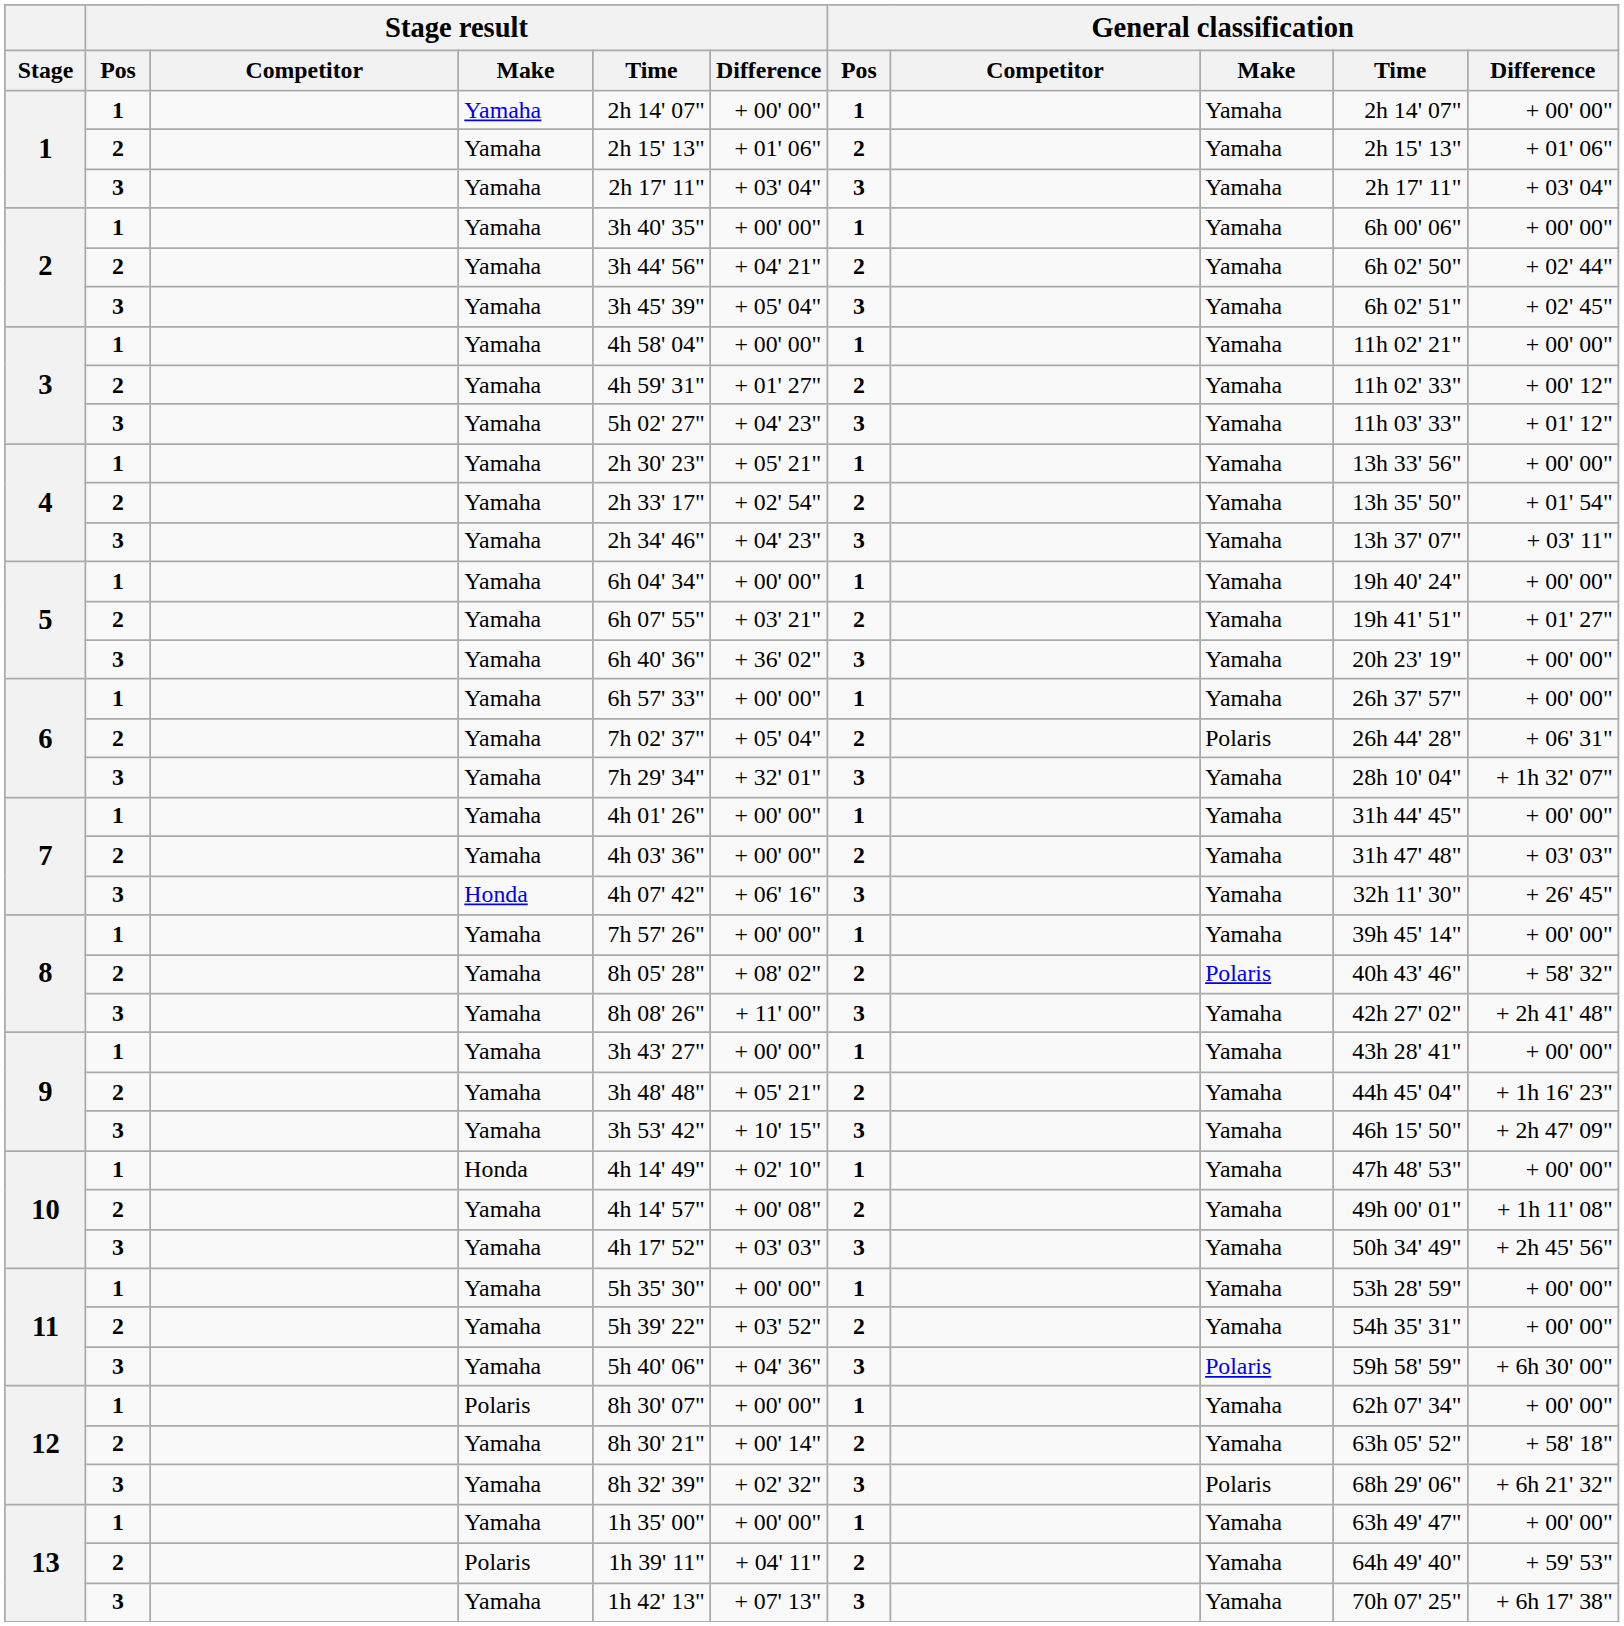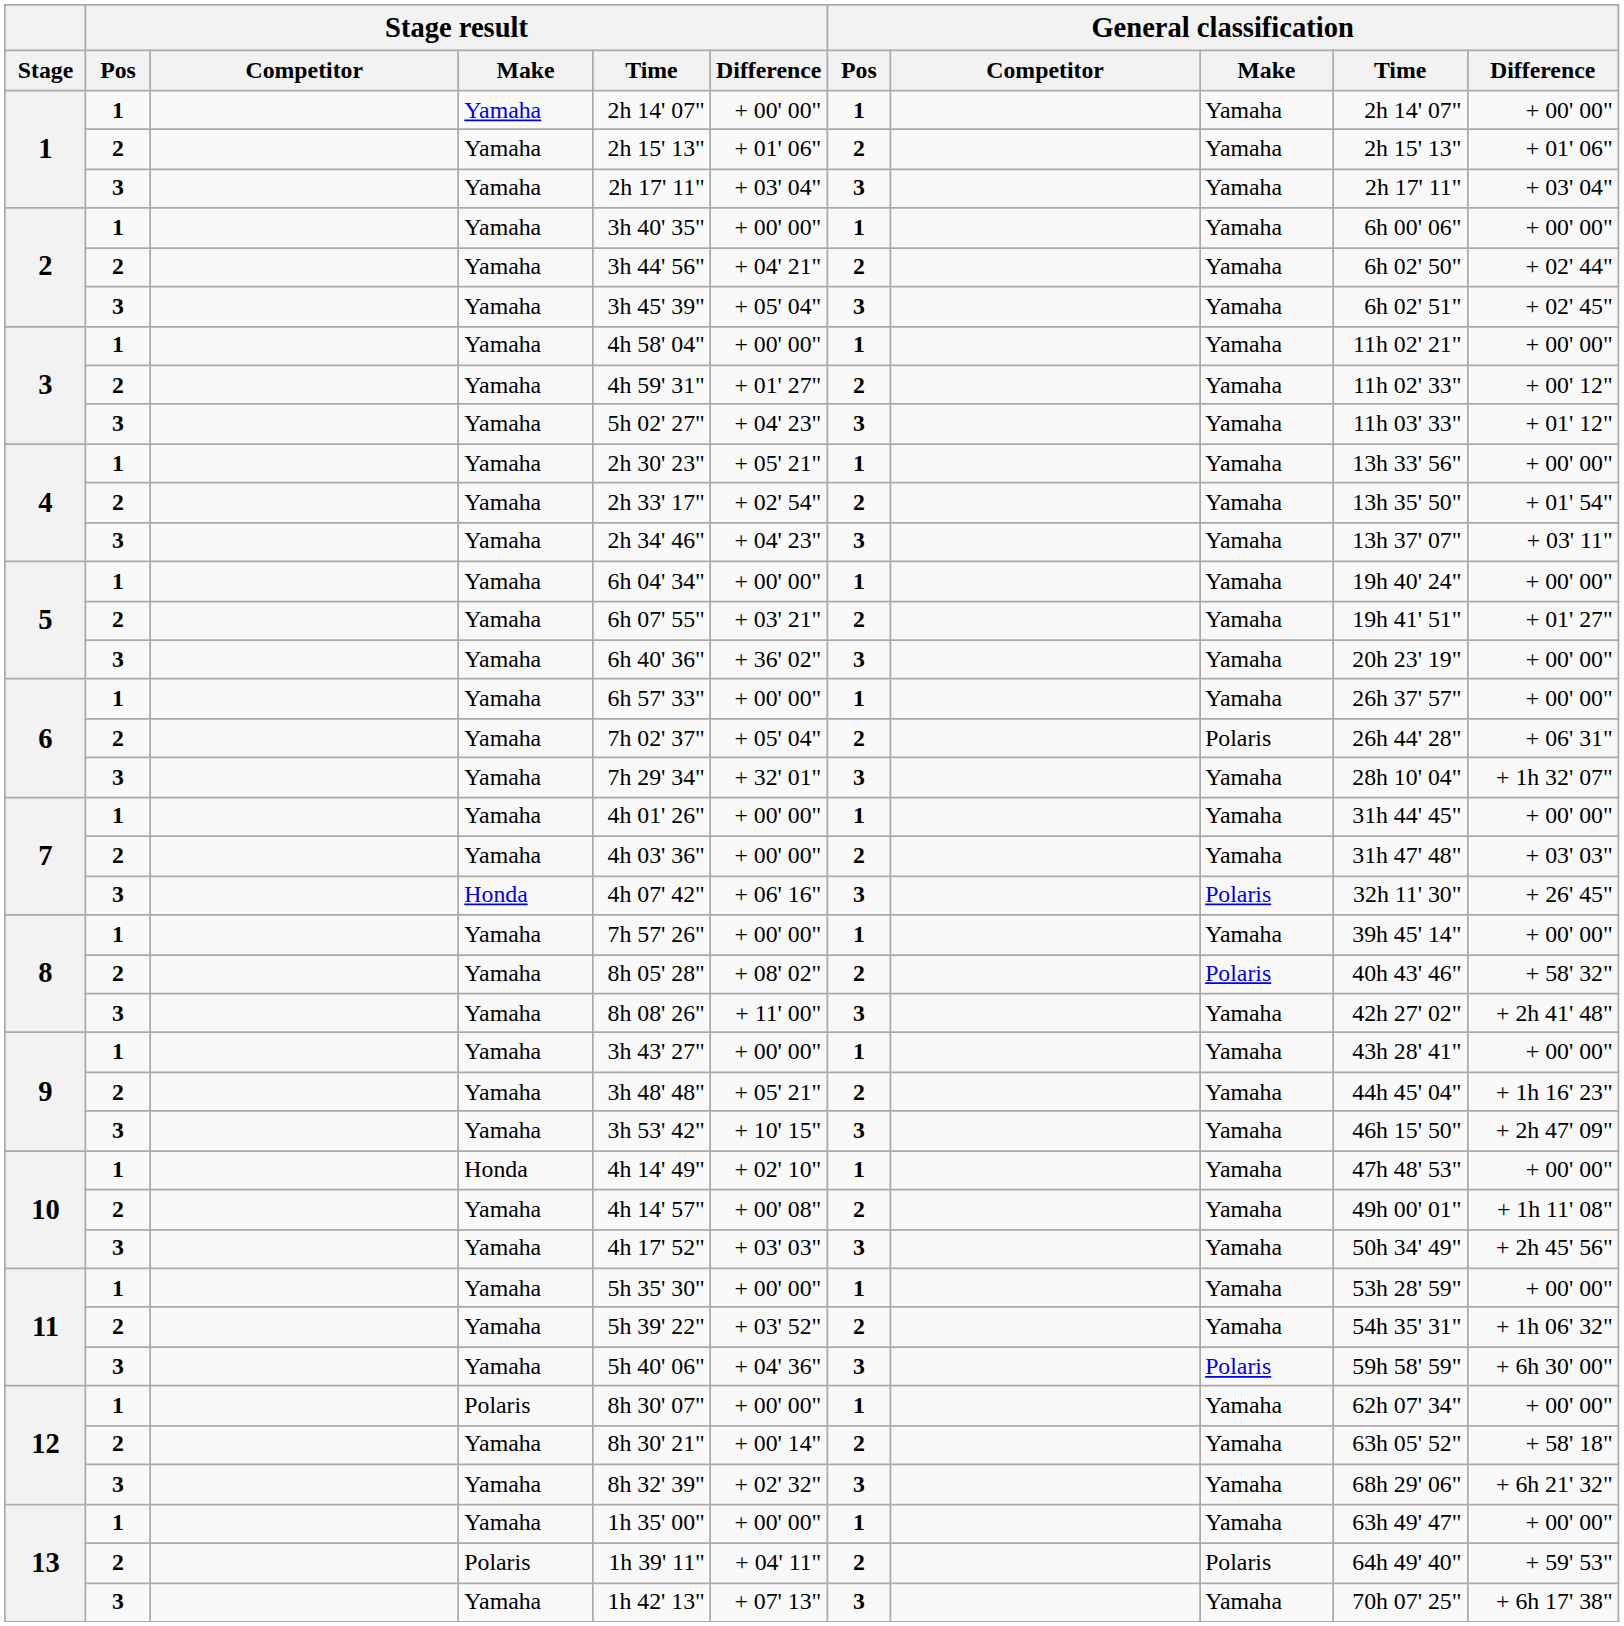 <table class="wikitable" style="font-size:85%;">
 <tr>
 <th></th>
 <th colspan=5><big>Stage result </big></th>
 <th colspan=5><big>General classification</big></th>
 </tr>
 <tr>
 <th width="40px">Stage</th>
 <th width="30px">Pos</th>
 <th width="170px">Competitor</th>
 <th width="70px">Make</th>
 <th width="61px">Time</th>
 <th width="60px">Difference</th>
 <th width="30px">Pos</th>
 <th width="170px">Competitor</th>
 <th width="70px">Make</th>
 <th width="70px">Time</th>
 <th width="80px">Difference</th>
 </tr>
 <tr>
 <th rowspan=3><big>1</big></th>
 <td align="center"><strong>1</strong></td>
 <td></td>
 <td><a href='#'>Yamaha</a></td>
 <td align="right">2h 14' 07"</td>
 <td align="right">+ 00' 00"</td>
 <td align="center"><strong>1</strong></td>
 <td></td>
 <td>Yamaha</td>
 <td align="right">2h 14' 07"</td>
 <td align="right">+ 00' 00"</td>
 </tr>
 <tr>
 <td align="center"><strong>2</strong></td>
 <td></td>
 <td>Yamaha</td>
 <td align="right">2h 15' 13"</td>
 <td align="right">+ 01' 06"</td>
 <td align="center"><strong>2</strong></td>
 <td></td>
 <td>Yamaha</td>
 <td align="right">2h 15' 13"</td>
 <td align="right">+ 01' 06"</td>
 </tr>
 <tr>
 <td align="center"><strong>3</strong></td>
 <td></td>
 <td>Yamaha</td>
 <td align="right">2h 17' 11"</td>
 <td align="right">+ 03' 04"</td>
 <td align="center"><strong>3</strong></td>
 <td></td>
 <td>Yamaha</td>
 <td align="right">2h 17' 11"</td>
 <td align="right">+ 03' 04"</td>
 </tr>
 <tr>
 <th rowspan=3><big>2</big></th>
 <td align="center"><strong>1</strong></td>
 <td></td>
 <td>Yamaha</td>
 <td align="right">3h 40' 35"</td>
 <td align="right">+ 00' 00"</td>
 <td align="center"><strong>1</strong></td>
 <td></td>
 <td>Yamaha</td>
 <td align="right">6h 00' 06"</td>
 <td align="right">+ 00' 00"</td>
 </tr>
 <tr>
 <td align="center"><strong>2</strong></td>
 <td></td>
 <td>Yamaha</td>
 <td align="right">3h 44' 56"</td>
 <td align="right">+ 04' 21"</td>
 <td align="center"><strong>2</strong></td>
 <td></td>
 <td>Yamaha</td>
 <td align="right">6h 02' 50"</td>
 <td align="right">+ 02' 44"</td>
 </tr>
 <tr>
 <td align="center"><strong>3</strong></td>
 <td></td>
 <td>Yamaha</td>
 <td align="right">3h 45' 39"</td>
 <td align="right">+ 05' 04"</td>
 <td align="center"><strong>3</strong></td>
 <td></td>
 <td>Yamaha</td>
 <td align="right">6h 02' 51"</td>
 <td align="right">+ 02' 45"</td>
 </tr>
 <tr>
 <th rowspan=3><big>3</big></th>
 <td align="center"><strong>1</strong></td>
 <td></td>
 <td>Yamaha</td>
 <td align="right">4h 58' 04"</td>
 <td align="right">+ 00' 00"</td>
 <td align="center"><strong>1</strong></td>
 <td></td>
 <td>Yamaha</td>
 <td align="right">11h 02' 21"</td>
 <td align="right">+ 00' 00"</td>
 </tr>
 <tr>
 <td align="center"><strong>2</strong></td>
 <td></td>
 <td>Yamaha</td>
 <td align="right">4h 59' 31"</td>
 <td align="right">+ 01' 27"</td>
 <td align="center"><strong>2</strong></td>
 <td></td>
 <td>Yamaha</td>
 <td align="right">11h 02' 33"</td>
 <td align="right">+ 00' 12"</td>
 </tr>
 <tr>
 <td align="center"><strong>3</strong></td>
 <td></td>
 <td>Yamaha</td>
 <td align="right">5h 02' 27"</td>
 <td align="right">+ 04' 23"</td>
 <td align="center"><strong>3</strong></td>
 <td></td>
 <td>Yamaha</td>
 <td align="right">11h 03' 33"</td>
 <td align="right">+ 01' 12"</td>
 </tr>
 <tr>
 <th rowspan=3><big>4</big></th>
 <td align="center"><strong>1</strong></td>
 <td></td>
 <td>Yamaha</td>
 <td align="right">2h 30' 23"</td>
 <td align="right">+ 05' 21"</td>
 <td align="center"><strong>1</strong></td>
 <td></td>
 <td>Yamaha</td>
 <td align="right">13h 33' 56"</td>
 <td align="right">+ 00' 00"</td>
 </tr>
 <tr>
 <td align="center"><strong>2</strong></td>
 <td></td>
 <td>Yamaha</td>
 <td align="right">2h 33' 17"</td>
 <td align="right">+ 02' 54"</td>
 <td align="center"><strong>2</strong></td>
 <td></td>
 <td>Yamaha</td>
 <td align="right">13h 35' 50"</td>
 <td align="right">+ 01' 54"</td>
 </tr>
 <tr>
 <td align="center"><strong>3</strong></td>
 <td></td>
 <td>Yamaha</td>
 <td align="right">2h 34' 46"</td>
 <td align="right">+ 04' 23"</td>
 <td align="center"><strong>3</strong></td>
 <td></td>
 <td>Yamaha</td>
 <td align="right">13h 37' 07"</td>
 <td align="right">+ 03' 11"</td>
 </tr>
 <tr>
 <th rowspan=3><big>5</big></th>
 <td align="center"><strong>1</strong></td>
 <td></td>
 <td>Yamaha</td>
 <td align="right">6h 04' 34"</td>
 <td align="right">+ 00' 00"</td>
 <td align="center"><strong>1</strong></td>
 <td></td>
 <td>Yamaha</td>
 <td align="right">19h 40' 24"</td>
 <td align="right">+ 00' 00"</td>
 </tr>
 <tr>
 <td align="center"><strong>2</strong></td>
 <td></td>
 <td>Yamaha</td>
 <td align="right">6h 07' 55"</td>
 <td align="right">+ 03' 21"</td>
 <td align="center"><strong>2</strong></td>
 <td></td>
 <td>Yamaha</td>
 <td align="right">19h 41' 51"</td>
 <td align="right">+ 01' 27"</td>
 </tr>
 <tr>
 <td align="center"><strong>3</strong></td>
 <td></td>
 <td>Yamaha</td>
 <td align="right">6h 40' 36"</td>
 <td align="right">+ 36' 02"</td>
 <td align="center"><strong>3</strong></td>
 <td></td>
 <td>Yamaha</td>
 <td align="right">20h 23' 19"</td>
 <td align="right">+ 00' 00"</td>
 </tr>
 <tr>
 <th rowspan=3><big>6</big></th>
 <td align="center"><strong>1</strong></td>
 <td></td>
 <td>Yamaha</td>
 <td align="right">6h 57' 33"</td>
 <td align="right">+ 00' 00"</td>
 <td align="center"><strong>1</strong></td>
 <td></td>
 <td>Yamaha</td>
 <td align="right">26h 37' 57"</td>
 <td align="right">+ 00' 00"</td>
 </tr>
 <tr>
 <td align="center"><strong>2</strong></td>
 <td></td>
 <td>Yamaha</td>
 <td align="right">7h 02' 37"</td>
 <td align="right">+ 05' 04"</td>
 <td align="center"><strong>2</strong></td>
 <td></td>
 <td>Polaris</td>
 <td align="right">26h 44' 28"</td>
 <td align="right">+ 06' 31"</td>
 </tr>
 <tr>
 <td align="center"><strong>3</strong></td>
 <td></td>
 <td>Yamaha</td>
 <td align="right">7h 29' 34"</td>
 <td align="right">+ 32' 01"</td>
 <td align="center"><strong>3</strong></td>
 <td></td>
 <td>Yamaha</td>
 <td align="right">28h 10' 04"</td>
 <td align="right">+ 1h 32' 07"</td>
 </tr>
 <tr>
 <th rowspan=3><big>7</big></th>
 <td align="center"><strong>1</strong></td>
 <td></td>
 <td>Yamaha</td>
 <td align="right">4h 01' 26"</td>
 <td align="right">+ 00' 00"</td>
 <td align="center"><strong>1</strong></td>
 <td></td>
 <td>Yamaha</td>
 <td align="right">31h 44' 45"</td>
 <td align="right">+ 00' 00"</td>
 </tr>
 <tr>
 <td align="center"><strong>2</strong></td>
 <td></td>
 <td>Yamaha</td>
 <td align="right">4h 03' 36"</td>
 <td align="right">+ 00' 00"</td>
 <td align="center"><strong>2</strong></td>
 <td></td>
 <td>Yamaha</td>
 <td align="right">31h 47' 48"</td>
 <td align="right">+ 03' 03"</td>
 </tr>
 <tr>
 <td align="center"><strong>3</strong></td>
 <td></td>
 <td><a href='#'>Honda</a></td>
 <td align="right">4h 07' 42"</td>
 <td align="right">+ 06' 16"</td>
 <td align="center"><strong>3</strong></td>
 <td></td>
-<td>Yamaha</td>
+<td><a href='#'>Polaris</a></td>
 <td align="right">32h 11' 30"</td>
 <td align="right">+ 26' 45"</td>
 </tr>
 <tr>
 <th rowspan=3><big>8</big></th>
 <td align="center"><strong>1</strong></td>
 <td></td>
 <td>Yamaha</td>
 <td align="right">7h 57' 26"</td>
 <td align="right">+ 00' 00"</td>
 <td align="center"><strong>1</strong></td>
 <td></td>
 <td>Yamaha</td>
 <td align="right">39h 45' 14"</td>
 <td align="right">+ 00' 00"</td>
 </tr>
 <tr>
 <td align="center"><strong>2</strong></td>
 <td></td>
 <td>Yamaha</td>
 <td align="right">8h 05' 28"</td>
 <td align="right">+ 08' 02"</td>
 <td align="center"><strong>2</strong></td>
 <td></td>
 <td><a href='#'>Polaris</a></td>
 <td align="right">40h 43' 46"</td>
 <td align="right">+ 58' 32"</td>
 </tr>
 <tr>
 <td align="center"><strong>3</strong></td>
 <td></td>
 <td>Yamaha</td>
 <td align="right">8h 08' 26"</td>
 <td align="right">+ 11' 00"</td>
 <td align="center"><strong>3</strong></td>
 <td></td>
 <td>Yamaha</td>
 <td align="right">42h 27' 02"</td>
 <td align="right">+ 2h 41' 48"</td>
 </tr>
 <tr>
 <th rowspan=3><big>9</big></th>
 <td align="center"><strong>1</strong></td>
 <td></td>
 <td>Yamaha</td>
 <td align="right">3h 43' 27"</td>
 <td align="right">+ 00' 00"</td>
 <td align="center"><strong>1</strong></td>
 <td></td>
 <td>Yamaha</td>
 <td align="right">43h 28' 41"</td>
 <td align="right">+ 00' 00"</td>
 </tr>
 <tr>
 <td align="center"><strong>2</strong></td>
 <td></td>
 <td>Yamaha</td>
 <td align="right">3h 48' 48"</td>
 <td align="right">+ 05' 21"</td>
 <td align="center"><strong>2</strong></td>
 <td></td>
 <td>Yamaha</td>
 <td align="right">44h 45' 04"</td>
 <td align="right">+ 1h 16' 23"</td>
 </tr>
 <tr>
 <td align="center"><strong>3</strong></td>
 <td></td>
 <td>Yamaha</td>
 <td align="right">3h 53' 42"</td>
 <td align="right">+ 10' 15"</td>
 <td align="center"><strong>3</strong></td>
 <td></td>
 <td>Yamaha</td>
 <td align="right">46h 15' 50"</td>
 <td align="right">+ 2h 47' 09"</td>
 </tr>
 <tr>
 <th rowspan=3><big>10</big></th>
 <td align="center"><strong>1</strong></td>
 <td></td>
 <td>Honda</td>
 <td align="right">4h 14' 49"</td>
 <td align="right">+ 02' 10"</td>
 <td align="center"><strong>1</strong></td>
 <td></td>
 <td>Yamaha</td>
 <td align="right">47h 48' 53"</td>
 <td align="right">+ 00' 00"</td>
 </tr>
 <tr>
 <td align="center"><strong>2</strong></td>
 <td></td>
 <td>Yamaha</td>
 <td align="right">4h 14' 57"</td>
 <td align="right">+ 00' 08"</td>
 <td align="center"><strong>2</strong></td>
 <td></td>
 <td>Yamaha</td>
 <td align="right">49h 00' 01"</td>
 <td align="right">+ 1h 11' 08"</td>
 </tr>
 <tr>
 <td align="center"><strong>3</strong></td>
 <td></td>
 <td>Yamaha</td>
 <td align="right">4h 17' 52"</td>
 <td align="right">+ 03' 03"</td>
 <td align="center"><strong>3</strong></td>
 <td></td>
 <td>Yamaha</td>
 <td align="right">50h 34' 49"</td>
 <td align="right">+ 2h 45' 56"</td>
 </tr>
 <tr>
 <th rowspan=3><big>11</big></th>
 <td align="center"><strong>1</strong></td>
 <td></td>
 <td>Yamaha</td>
 <td align="right">5h 35' 30"</td>
 <td align="right">+ 00' 00"</td>
 <td align="center"><strong>1</strong></td>
 <td></td>
 <td>Yamaha</td>
 <td align="right">53h 28' 59"</td>
 <td align="right">+ 00' 00"</td>
 </tr>
 <tr>
 <td align="center"><strong>2</strong></td>
 <td></td>
 <td>Yamaha</td>
 <td align="right">5h 39' 22"</td>
 <td align="right">+ 03' 52"</td>
 <td align="center"><strong>2</strong></td>
 <td></td>
 <td>Yamaha</td>
 <td align="right">54h 35' 31"</td>
-<td align="right">+ 00' 00"</td>
+<td align="right">+ 1h 06' 32"</td>
 </tr>
 <tr>
 <td align="center"><strong>3</strong></td>
 <td></td>
 <td>Yamaha</td>
 <td align="right">5h 40' 06"</td>
 <td align="right">+ 04' 36"</td>
 <td align="center"><strong>3</strong></td>
 <td></td>
 <td><a href='#'>Polaris</a></td>
 <td align="right">59h 58' 59"</td>
 <td align="right">+ 6h 30' 00"</td>
 </tr>
 <tr>
 <th rowspan=3><big>12</big></th>
 <td align="center"><strong>1</strong></td>
 <td></td>
 <td>Polaris</td>
 <td align="right">8h 30' 07"</td>
 <td align="right">+ 00' 00"</td>
 <td align="center"><strong>1</strong></td>
 <td></td>
 <td>Yamaha</td>
 <td align="right">62h 07' 34"</td>
 <td align="right">+ 00' 00"</td>
 </tr>
 <tr>
 <td align="center"><strong>2</strong></td>
 <td></td>
 <td>Yamaha</td>
 <td align="right">8h 30' 21"</td>
 <td align="right">+ 00' 14"</td>
 <td align="center"><strong>2</strong></td>
 <td></td>
 <td>Yamaha</td>
 <td align="right">63h 05' 52"</td>
 <td align="right">+ 58' 18"</td>
 </tr>
 <tr>
 <td align="center"><strong>3</strong></td>
 <td></td>
 <td>Yamaha</td>
 <td align="right">8h 32' 39"</td>
 <td align="right">+ 02' 32"</td>
 <td align="center"><strong>3</strong></td>
 <td></td>
-<td>Polaris</td>
+<td>Yamaha</td>
 <td align="right">68h 29' 06"</td>
 <td align="right">+ 6h 21' 32"</td>
 </tr>
 <tr>
 <th rowspan=3><big>13</big></th>
 <td align="center"><strong>1</strong></td>
 <td></td>
 <td>Yamaha</td>
 <td align="right">1h 35' 00"</td>
 <td align="right">+ 00' 00"</td>
 <td align="center"><strong>1</strong></td>
 <td></td>
 <td>Yamaha</td>
 <td align="right">63h 49' 47"</td>
 <td align="right">+ 00' 00"</td>
 </tr>
 <tr>
 <td align="center"><strong>2</strong></td>
 <td></td>
 <td>Polaris</td>
 <td align="right">1h 39' 11"</td>
 <td align="right">+ 04' 11"</td>
 <td align="center"><strong>2</strong></td>
 <td></td>
-<td>Yamaha</td>
+<td>Polaris</td>
 <td align="right">64h 49' 40"</td>
 <td align="right">+ 59' 53"</td>
 </tr>
 <tr>
 <td align="center"><strong>3</strong></td>
 <td></td>
 <td>Yamaha</td>
 <td align="right">1h 42' 13"</td>
 <td align="right">+ 07' 13"</td>
 <td align="center"><strong>3</strong></td>
 <td></td>
 <td>Yamaha</td>
 <td align="right">70h 07' 25"</td>
 <td align="right">+ 6h 17' 38"</td>
 </tr>
 </table>
